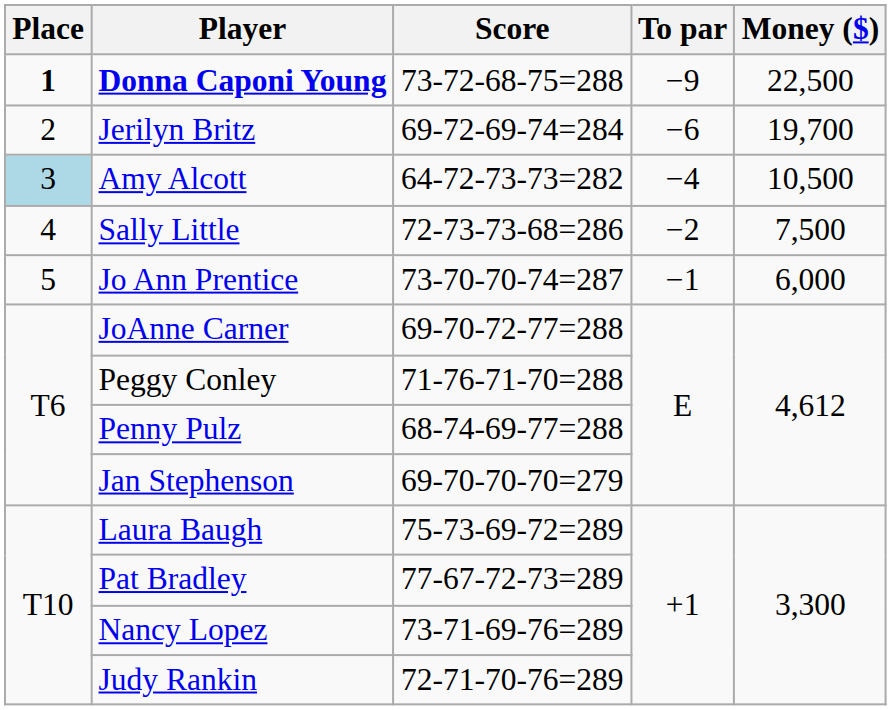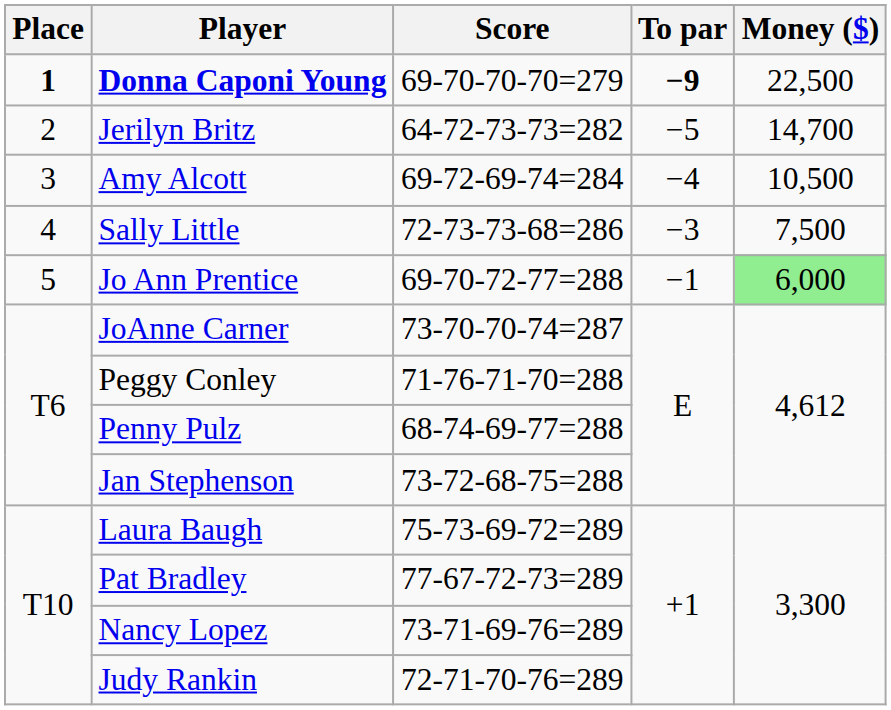 <table class="wikitable">
 <tr>
 <th>Place</th>
 <th>Player</th>
 <th>Score</th>
 <th>To par</th>
 <th>Money (<a href='#'>$</a>)</th>
 </tr>
 <tr>
 <td align=center><strong>1</strong></td>
 <td> <strong><a href='#'>Donna Caponi Young</a></strong></td>
-<td>73-72-68-75=288</td>
-<td align=center>−9</td>
+<td>69-70-70-70=279</td>
+<td align=center><strong>−9</strong></td>
 <td align=center>22,500</td>
 </tr>
 <tr>
 <td align=center>2</td>
 <td> <a href='#'>Jerilyn Britz</a></td>
-<td>69-72-69-74=284</td>
-<td align=center>−6</td>
-<td align=center>19,700</td>
+<td>64-72-73-73=282</td>
+<td align=center>−5</td>
+<td align=center>14,700</td>
 </tr>
 <tr>
-<td align=center style="background: lightblue;">3</td>
+<td align=center>3</td>
 <td> <a href='#'>Amy Alcott</a></td>
-<td>64-72-73-73=282</td>
+<td>69-72-69-74=284</td>
 <td align=center>−4</td>
 <td align=center>10,500</td>
 </tr>
 <tr>
 <td align=center>4</td>
 <td> <a href='#'>Sally Little</a></td>
 <td>72-73-73-68=286</td>
-<td align=center>−2</td>
+<td align=center>−3</td>
 <td align=center>7,500</td>
 </tr>
 <tr>
 <td align=center>5</td>
 <td> <a href='#'>Jo Ann Prentice</a></td>
-<td>73-70-70-74=287</td>
+<td>69-70-72-77=288</td>
 <td align=center>−1</td>
-<td align=center>6,000</td>
+<td align=center style="background: lightgreen;">6,000</td>
 </tr>
 <tr>
 <td align=center rowspan=4>T6</td>
 <td> <a href='#'>JoAnne Carner</a></td>
-<td>69-70-72-77=288</td>
+<td>73-70-70-74=287</td>
 <td align=center rowspan=4>E</td>
 <td align=center rowspan=4>4,612</td>
 </tr>
 <tr>
 <td> Peggy Conley</td>
 <td>71-76-71-70=288</td>
 </tr>
 <tr>
 <td> <a href='#'>Penny Pulz</a></td>
 <td>68-74-69-77=288</td>
 </tr>
 <tr>
 <td> <a href='#'>Jan Stephenson</a></td>
-<td>69-70-70-70=279</td>
+<td>73-72-68-75=288</td>
 </tr>
 <tr>
 <td align=center rowspan=4>T10</td>
 <td> <a href='#'>Laura Baugh</a></td>
 <td>75-73-69-72=289</td>
 <td align=center rowspan=4>+1</td>
 <td align=center rowspan=4>3,300</td>
 </tr>
 <tr>
 <td> <a href='#'>Pat Bradley</a></td>
 <td>77-67-72-73=289</td>
 </tr>
 <tr>
 <td> <a href='#'>Nancy Lopez</a></td>
 <td>73-71-69-76=289</td>
 </tr>
 <tr>
 <td> <a href='#'>Judy Rankin</a></td>
 <td>72-71-70-76=289</td>
 </tr>
 </table>
